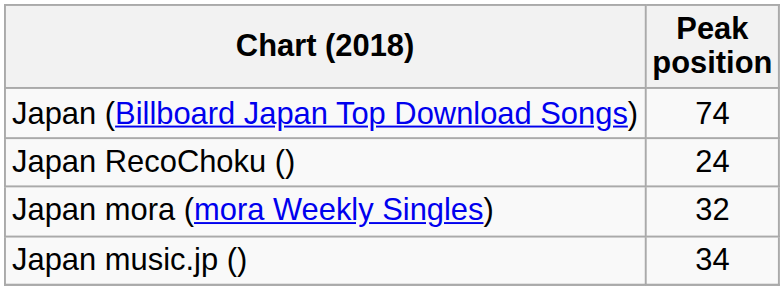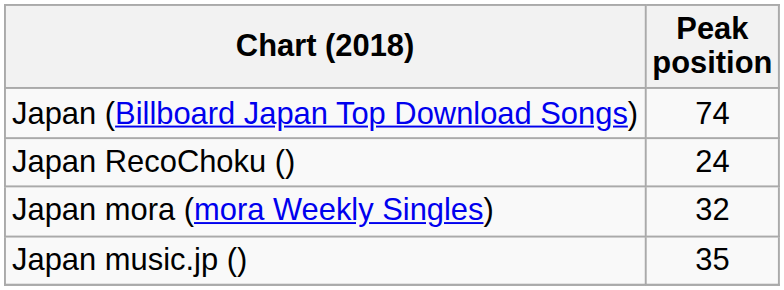 <table class="wikitable sortable plainrowheaders">
 <tr>
 <th scope="col">Chart (2018)</th>
 <th scope="col">Peak<br>position</th>
 </tr>
 <tr>
 <td>Japan (<a href='#'>Billboard Japan Top Download Songs</a>)</td>
 <td style="text-align:center;">74</td>
 </tr>
 <tr>
 <td>Japan RecoChoku ()</td>
 <td style="text-align:center;">24</td>
 </tr>
 <tr>
 <td>Japan mora (<a href='#'>mora Weekly Singles</a>)</td>
 <td style="text-align:center;">32</td>
 </tr>
 <tr>
 <td>Japan music.jp ()</td>
-<td style="text-align:center;">34</td>
+<td style="text-align:center;">35</td>
 </tr>
 <tr>
 </tr>
 </table>
